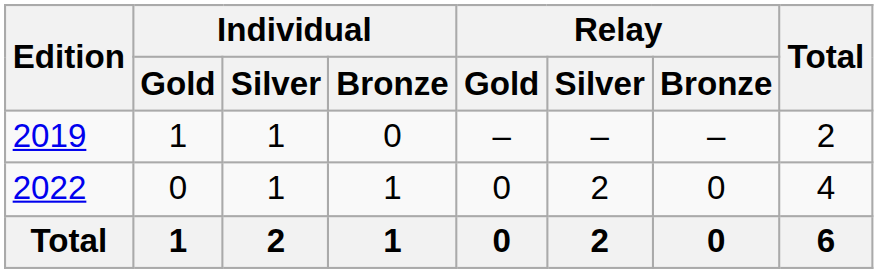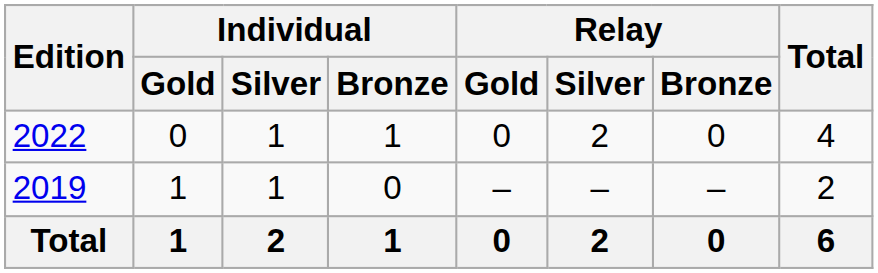 <table class="wikitable">
 <tr>
 <th rowspan=2>Edition</th>
 <th colspan=3>Individual</th>
 <th colspan=3>Relay</th>
 <th rowspan=2>Total</th>
 </tr>
 <tr>
 <th>Gold</th>
 <th>Silver</th>
 <th>Bronze</th>
 <th>Gold</th>
 <th>Silver</th>
 <th>Bronze</th>
 </tr>
 <tr>
+<td><a href='#'>2022</a></td>
+<td style="text-align:center;">0</td>
+<td style="text-align:center;">1</td>
+<td style="text-align:center;">1</td>
+<td style="text-align:center;">0</td>
+<td style="text-align:center;">2</td>
+<td style="text-align:center;">0</td>
+<td style="text-align:center;">4</td>
+</tr>
+<tr>
 <td><a href='#'>2019</a></td>
 <td style="text-align:center;">1</td>
 <td style="text-align:center;">1</td>
 <td style="text-align:center;">0</td>
 <td style="text-align:center;">–</td>
 <td style="text-align:center;">–</td>
 <td style="text-align:center;">–</td>
 <td style="text-align:center;">2</td>
-</tr>
-<tr>
-<td><a href='#'>2022</a></td>
-<td style="text-align:center;">0</td>
-<td style="text-align:center;">1</td>
-<td style="text-align:center;">1</td>
-<td style="text-align:center;">0</td>
-<td style="text-align:center;">2</td>
-<td style="text-align:center;">0</td>
-<td style="text-align:center;">4</td>
 </tr>
 <tr>
 <th>Total</th>
 <th style="text-align:center;">1</th>
 <th style="text-align:center;">2</th>
 <th style="text-align:center;">1</th>
 <th style="text-align:center;">0</th>
 <th style="text-align:center;">2</th>
 <th style="text-align:center;">0</th>
 <th style="text-align:center;">6</th>
 </tr>
 </table>
